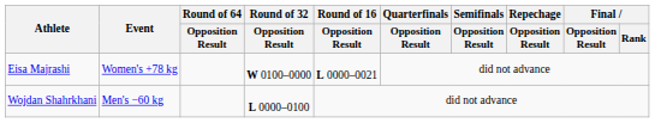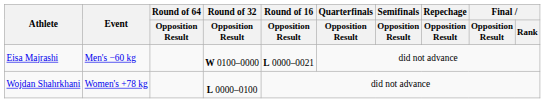 <table class="wikitable" style="font-size:90%">
 <tr>
 <th rowspan=2>Athlete</th>
 <th rowspan=2>Event</th>
 <th>Round of 64</th>
 <th>Round of 32</th>
 <th>Round of 16</th>
 <th>Quarterfinals</th>
 <th>Semifinals</th>
 <th>Repechage</th>
 <th colspan=2>Final / </th>
 </tr>
 <tr style="font-size:95%">
 <th>Opposition<br>Result</th>
 <th>Opposition<br>Result</th>
 <th>Opposition<br>Result</th>
 <th>Opposition<br>Result</th>
 <th>Opposition<br>Result</th>
 <th>Opposition<br>Result</th>
 <th>Opposition<br>Result</th>
 <th>Rank</th>
 </tr>
 <tr align=center>
 <td align=left><a href='#'>Eisa Majrashi</a></td>
-<td align=left><a href='#'>Women's +78 kg</a></td>
+<td align=left><a href='#'>Men's −60 kg</a></td>
 <td></td>
 <td><br><strong>W</strong> 0100–0000</td>
 <td><br><strong>L</strong> 0000–0021</td>
 <td colspan=5>did not advance</td>
 </tr>
 <tr align=center>
 <td align=left><a href='#'>Wojdan Shahrkhani</a></td>
-<td align=left><a href='#'>Men's −60 kg</a></td>
+<td align=left><a href='#'>Women's +78 kg</a></td>
 <td></td>
 <td><br><strong>L</strong> 0000–0100</td>
 <td colspan=6>did not advance</td>
 </tr>
 </table>
